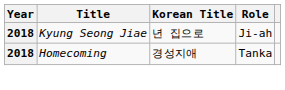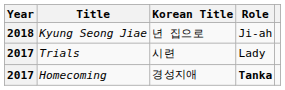 <table class="wikitable sortable plainrowheaders">
 <tr>
 <th scope="col">Year</th>
 <th scope="col">Title</th>
 <th scope="col">Korean Title</th>
 <th scope="col">Role</th>
 <th scope="col" class="unsortable"></th>
 </tr>
 <tr>
 <th scope="row">2018</th>
 <td><em>Kyung Seong Jiae</em></td>
 <td>년 집으로</td>
 <td>Ji-ah</td>
 <td></td>
 </tr>
 <tr>
-<th scope="row">2018</th>
+<th scope="row">2017</th>
+<td><em>Trials</em></td>
+<td>시련</td>
+<td>Lady</td>
+<td></td>
+</tr>
+<tr>
+<th scope="row">2017</th>
 <td><em>Homecoming</em></td>
 <td>경성지애</td>
-<td>Tanka</td>
+<td><strong>Tanka</strong></td>
 <td></td>
 </tr>
 </table>
